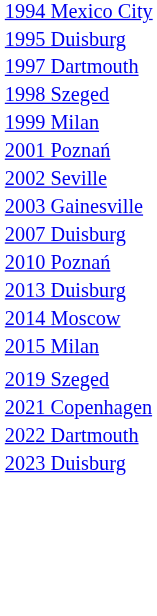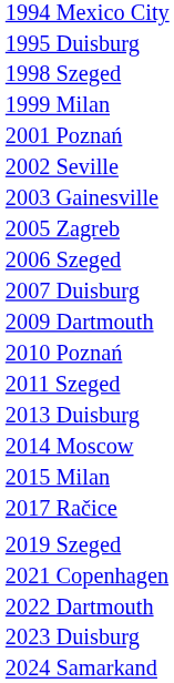 <table>
 <tr>
 <td><a href='#'>1994 Mexico City</a></td>
 <td></td>
 <td></td>
 <td></td>
 </tr>
 <tr>
 <td><a href='#'>1995 Duisburg</a></td>
-<td></td>
-<td></td>
-<td></td>
-</tr>
-<tr>
-<td><a href='#'>1997 Dartmouth</a></td>
 <td></td>
 <td></td>
 <td></td>
 </tr>
 <tr>
 <td><a href='#'>1998 Szeged</a></td>
 <td></td>
 <td></td>
 <td></td>
 </tr>
 <tr>
 <td><a href='#'>1999 Milan</a></td>
 <td></td>
 <td></td>
 <td></td>
 </tr>
 <tr>
 <td><a href='#'>2001 Poznań</a></td>
 <td></td>
 <td></td>
 <td></td>
 </tr>
 <tr>
 <td><a href='#'>2002 Seville</a></td>
 <td></td>
 <td></td>
 <td></td>
 </tr>
 <tr>
 <td><a href='#'>2003 Gainesville</a></td>
 <td></td>
 <td></td>
 <td></td>
 </tr>
 <tr>
+<td><a href='#'>2005 Zagreb</a></td>
+<td></td>
+<td></td>
+<td></td>
+</tr>
+<tr>
+<td><a href='#'>2006 Szeged</a></td>
+<td></td>
+<td></td>
+<td></td>
+</tr>
+<tr>
 <td><a href='#'>2007 Duisburg</a></td>
 <td></td>
 <td></td>
 <td></td>
 </tr>
 <tr>
+<td><a href='#'>2009 Dartmouth</a></td>
+<td></td>
+<td></td>
+<td></td>
+</tr>
+<tr>
 <td><a href='#'>2010 Poznań</a></td>
+<td></td>
+<td></td>
+<td></td>
+</tr>
+<tr>
+<td><a href='#'>2011 Szeged</a></td>
 <td></td>
 <td></td>
 <td></td>
 </tr>
 <tr>
 <td><a href='#'>2013 Duisburg</a></td>
 <td></td>
 <td></td>
 <td></td>
 </tr>
 <tr>
 <td><a href='#'>2014 Moscow</a></td>
 <td></td>
 <td></td>
 <td><br></td>
 </tr>
 <tr>
 <td><a href='#'>2015 Milan</a></td>
+<td></td>
+<td></td>
+<td></td>
+</tr>
+<tr>
+<td><a href='#'>2017 Račice</a></td>
 <td></td>
 <td></td>
 <td></td>
 </tr>
 <tr>
 <td></td>
 <td></td>
 <td></td>
 <td></td>
 </tr>
 <tr>
 <td><a href='#'>2019 Szeged</a></td>
 <td></td>
 <td></td>
 <td></td>
 </tr>
 <tr>
 <td><a href='#'>2021 Copenhagen</a></td>
 <td></td>
 <td></td>
 <td></td>
 </tr>
 <tr>
 <td><a href='#'>2022 Dartmouth</a></td>
 <td></td>
 <td></td>
 <td></td>
 </tr>
 <tr>
 <td><a href='#'>2023 Duisburg</a></td>
 <td></td>
 <td></td>
 <td></td>
 </tr>
+<tr>
+<td><a href='#'>2024 Samarkand</a></td>
+<td></td>
+<td></td>
+<td></td>
+</tr>
 </table>
